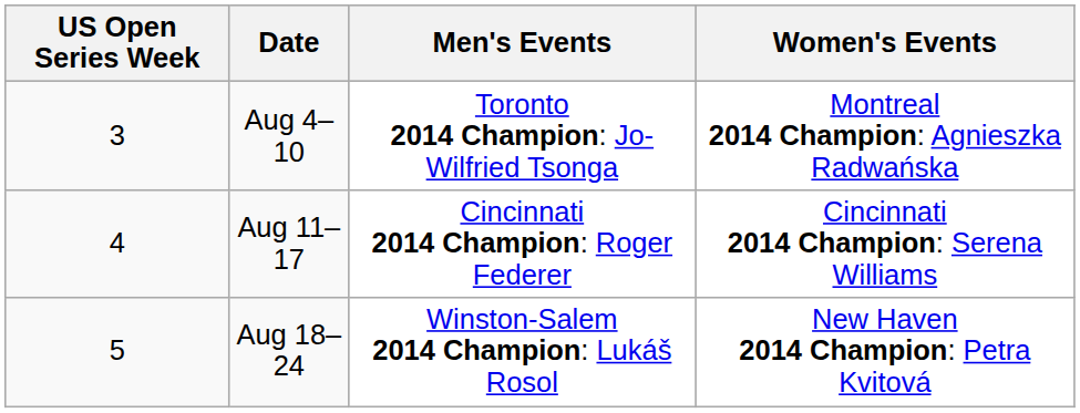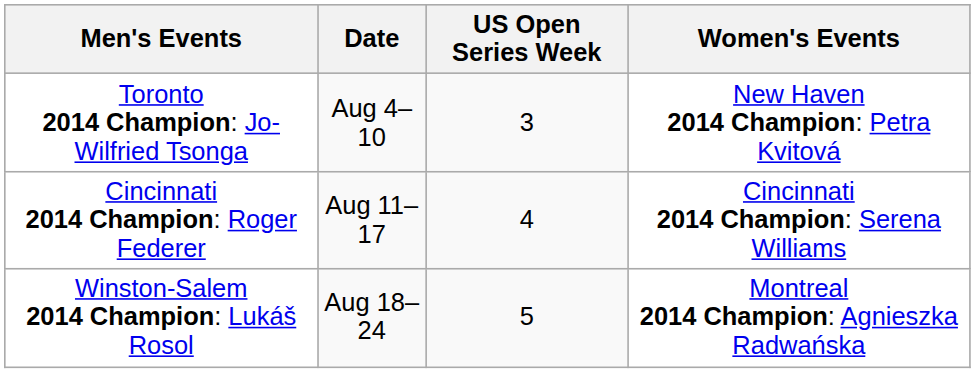 <table class="wikitable">
 <tr>
+<th>Men's Events</th>
+<th>Date</th>
 <th>US Open Series Week</th>
-<th>Date</th>
-<th>Men's Events</th>
 <th>Women's Events</th>
 </tr>
 <tr align=center>
+<td style="background:#fff;"><a href='#'>Toronto</a><br><strong>2014 Champion</strong>:  <a href='#'>Jo-Wilfried Tsonga</a></td>
+<td>Aug 4–10</td>
 <td>3</td>
-<td>Aug 4–10</td>
-<td style="background:#fff;"><a href='#'>Toronto</a><br><strong>2014 Champion</strong>:  <a href='#'>Jo-Wilfried Tsonga</a></td>
-<td style="background:#fff;"><a href='#'>Montreal</a><br><strong>2014 Champion</strong>:   <a href='#'>Agnieszka Radwańska</a></td>
+<td style="background:#fff;"><a href='#'>New Haven</a><br><strong>2014 Champion</strong>:  <a href='#'>Petra Kvitová</a></td>
 </tr>
 <tr align=center>
+<td style="background:#fff;"><a href='#'>Cincinnati</a><br><strong>2014 Champion</strong>:  <a href='#'>Roger Federer</a></td>
+<td>Aug 11–17</td>
 <td>4</td>
-<td>Aug 11–17</td>
-<td style="background:#fff;"><a href='#'>Cincinnati</a><br><strong>2014 Champion</strong>:  <a href='#'>Roger Federer</a></td>
 <td style="background:#fff;"><a href='#'>Cincinnati</a><br><strong>2014 Champion</strong>:  <a href='#'>Serena Williams</a></td>
 </tr>
 <tr align=center>
+<td style="background:#fff;"><a href='#'>Winston-Salem</a><br><strong>2014 Champion</strong>:  <a href='#'>Lukáš Rosol</a></td>
+<td>Aug 18–24</td>
 <td>5</td>
-<td>Aug 18–24</td>
-<td style="background:#fff;"><a href='#'>Winston-Salem</a><br><strong>2014 Champion</strong>:  <a href='#'>Lukáš Rosol</a></td>
-<td style="background:#fff;"><a href='#'>New Haven</a><br><strong>2014 Champion</strong>:  <a href='#'>Petra Kvitová</a></td>
+<td style="background:#fff;"><a href='#'>Montreal</a><br><strong>2014 Champion</strong>:   <a href='#'>Agnieszka Radwańska</a></td>
 </tr>
 </table>
